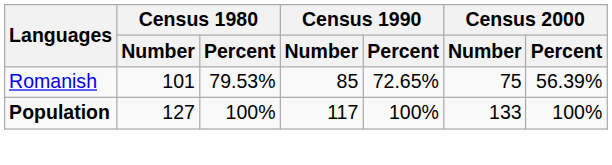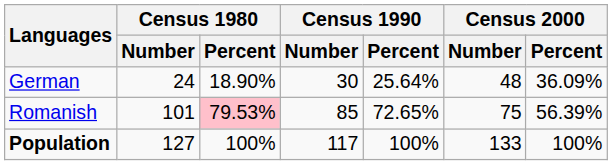 <table class="wikitable">
 <tr ---->
 <th rowspan="2">Languages</th>
 <th colspan="2">Census 1980</th>
 <th colspan="2">Census 1990</th>
 <th colspan="2">Census 2000</th>
 </tr>
 <tr ---->
 <th>Number</th>
 <th>Percent</th>
 <th>Number</th>
 <th>Percent</th>
 <th>Number</th>
 <th>Percent</th>
 </tr>
 <tr ---->
+<td><a href='#'>German</a></td>
+<td align=right>24</td>
+<td align=right>18.90%</td>
+<td align=right>30</td>
+<td align=right>25.64%</td>
+<td align=right>48</td>
+<td align=right>36.09%</td>
+</tr>
+<tr ---->
 <td><a href='#'>Romanish</a></td>
 <td align=right>101</td>
-<td align=right>79.53%</td>
+<td align=right style="background: pink;">79.53%</td>
 <td align=right>85</td>
 <td align=right>72.65%</td>
 <td align=right>75</td>
 <td align=right>56.39%</td>
 </tr>
 <tr ---->
 <td><strong>Population</strong></td>
 <td align=right>127</td>
 <td align=right>100%</td>
 <td align=right>117</td>
 <td align=right>100%</td>
 <td align=right>133</td>
 <td align=right>100%</td>
 </tr>
 </table>
